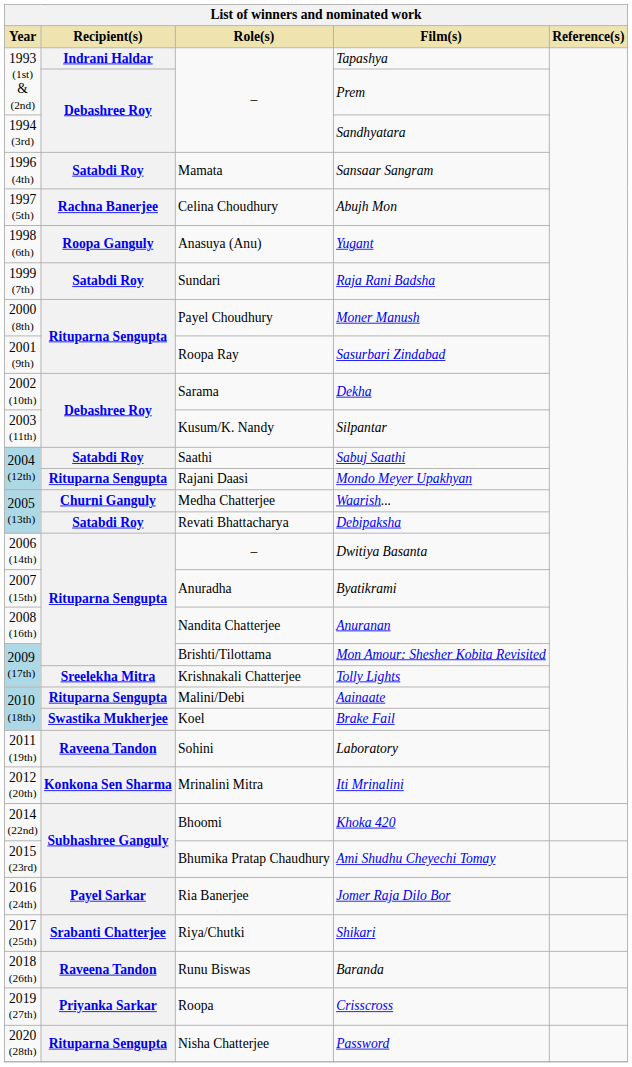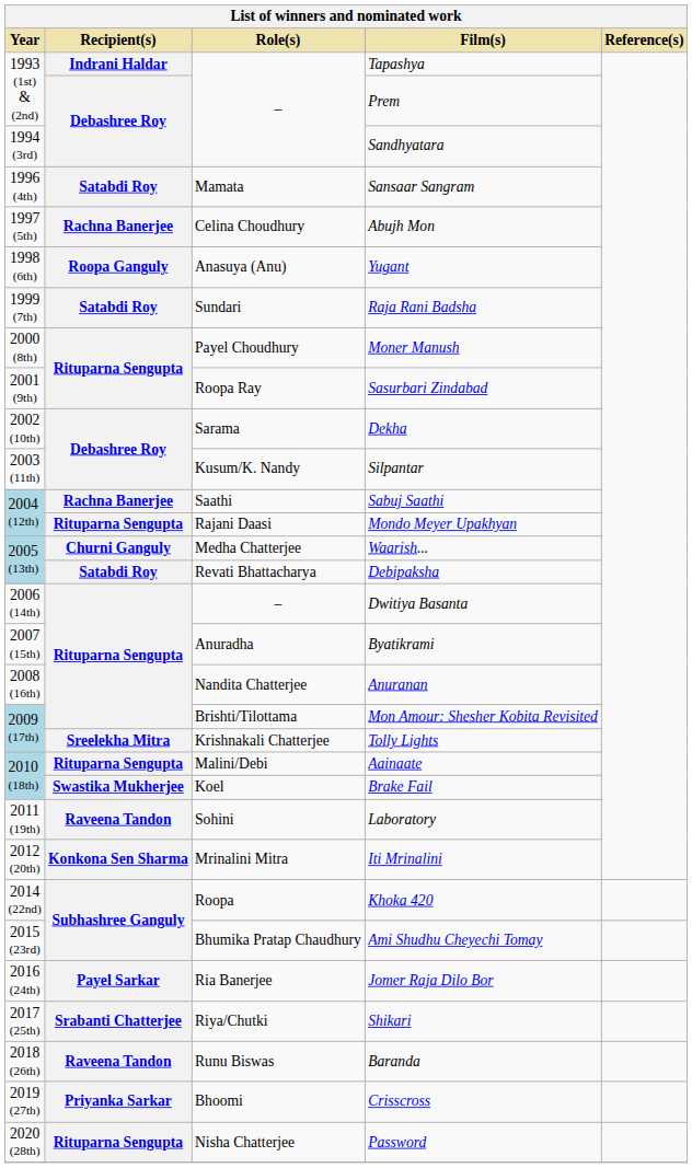 <table class="wikitable sortable plainrowheaders">
 <tr>
 <th colspan="5">List of winners and nominated work</th>
 </tr>
 <tr>
 <th scope="col" style="background:#efe4b0;">Year</th>
 <th scope="col" style="background:#efe4b0;">Recipient(s)</th>
 <th scope="col" style="background:#efe4b0;">Role(s)</th>
 <th scope="col" style="background:#efe4b0;">Film(s)</th>
 <th scope="col" style="background:#efe4b0;">Reference(s)</th>
 </tr>
 <tr>
 <td style="text-align:center" rowspan="2">1993 <br><small>(1st) </small> <br> & <br><small>(2nd)</small></td>
 <th scope="row"><a href='#'>Indrani Haldar</a></th>
 <td style="text-align:center" rowspan="3">–</td>
 <td><em>Tapashya</em></td>
 <td style="text-align:center" rowspan="24"><br></td>
 </tr>
 <tr>
 <th scope="row" rowspan="2"><a href='#'>Debashree Roy</a></th>
 <td><em>Prem</em></td>
 </tr>
 <tr>
 <td style="text-align:center">1994 <br><small>(3rd) </small></td>
 <td><em>Sandhyatara</em></td>
 </tr>
 <tr>
 <td style="text-align:center">1996 <br><small>(4th) </small></td>
 <th scope="row"><a href='#'>Satabdi Roy</a></th>
 <td>Mamata</td>
 <td><em>Sansaar Sangram</em></td>
 </tr>
 <tr>
 <td style="text-align:center">1997 <br><small>(5th) </small></td>
 <th scope="row"><a href='#'>Rachna Banerjee</a></th>
 <td>Celina Choudhury</td>
 <td><em>Abujh Mon</em></td>
 </tr>
 <tr>
 <td style="text-align:center">1998 <br><small>(6th) </small></td>
 <th scope="row"><a href='#'>Roopa Ganguly</a></th>
 <td>Anasuya (Anu)</td>
 <td><em><a href='#'>Yugant</a></em></td>
 </tr>
 <tr>
 <td style="text-align:center">1999 <br><small>(7th) </small></td>
 <th scope="row"><a href='#'>Satabdi Roy</a></th>
 <td>Sundari</td>
 <td><em><a href='#'>Raja Rani Badsha</a></em></td>
 </tr>
 <tr>
 <td style="text-align:center">2000 <br><small>(8th) </small></td>
 <th scope="row" rowspan="2"><a href='#'>Rituparna Sengupta</a></th>
 <td>Payel Choudhury</td>
 <td><em><a href='#'>Moner Manush</a></em></td>
 </tr>
 <tr>
 <td style="text-align:center">2001 <br><small>(9th) </small></td>
 <td>Roopa Ray</td>
 <td><em><a href='#'>Sasurbari Zindabad</a></em></td>
 </tr>
 <tr>
 <td style="text-align:center">2002 <br><small>(10th) </small></td>
 <th scope="row" rowspan="2"><a href='#'>Debashree Roy</a></th>
 <td>Sarama</td>
 <td><em><a href='#'>Dekha</a></em></td>
 </tr>
 <tr>
 <td style="text-align:center">2003 <br><small>(11th) </small></td>
 <td>Kusum/K. Nandy</td>
 <td><em>Silpantar</em></td>
 </tr>
 <tr>
 <td rowspan="2" style="background:#ADD8E6">2004  <br><small>(12th) </small></td>
-<th scope="row"><a href='#'>Satabdi Roy</a></th>
+<th scope="row"><a href='#'>Rachna Banerjee</a></th>
 <td>Saathi</td>
 <td><em><a href='#'>Sabuj Saathi</a></em></td>
 </tr>
 <tr>
 <th scope="row"><a href='#'>Rituparna Sengupta</a></th>
 <td>Rajani Daasi</td>
 <td><em><a href='#'>Mondo Meyer Upakhyan</a></em></td>
 </tr>
 <tr>
 <td rowspan="2" style="background:#ADD8E6">2005  <br><small>(13th) </small></td>
 <th scope="row"><a href='#'>Churni Ganguly</a></th>
 <td>Medha Chatterjee</td>
 <td><em><a href='#'>Waarish</a>...</em></td>
 </tr>
 <tr>
 <th scope="row"><a href='#'>Satabdi Roy</a></th>
 <td>Revati Bhattacharya</td>
 <td><em><a href='#'>Debipaksha</a></em></td>
 </tr>
 <tr>
 <td style="text-align:center">2006 <br><small>(14th) </small></td>
 <th scope="row" rowspan="4"><a href='#'>Rituparna Sengupta</a></th>
 <td style="text-align:center">–</td>
 <td><em>Dwitiya Basanta</em></td>
 </tr>
 <tr>
 <td style="text-align:center">2007 <br><small>(15th) </small></td>
 <td>Anuradha</td>
 <td><em>Byatikrami</em></td>
 </tr>
 <tr>
 <td style="text-align:center">2008 <br><small>(16th) </small></td>
 <td>Nandita Chatterjee</td>
 <td><em><a href='#'>Anuranan</a></em></td>
 </tr>
 <tr>
 <td rowspan="2" style="background:#ADD8E6">2009  <br><small>(17th) </small></td>
 <td>Brishti/Tilottama</td>
 <td><em><a href='#'>Mon Amour: Shesher Kobita Revisited</a></em></td>
 </tr>
 <tr>
 <th scope="row"><a href='#'>Sreelekha Mitra</a></th>
 <td>Krishnakali Chatterjee</td>
 <td><em><a href='#'>Tolly Lights</a></em></td>
 </tr>
 <tr>
 <td rowspan="2" style="background:#ADD8E6">2010  <br><small>(18th) </small></td>
 <th scope="row"><a href='#'>Rituparna Sengupta</a></th>
 <td>Malini/Debi</td>
 <td><em><a href='#'>Aainaate</a></em></td>
 </tr>
 <tr>
 <th scope="row"><a href='#'>Swastika Mukherjee</a></th>
 <td>Koel</td>
 <td><em><a href='#'>Brake Fail</a></em></td>
 </tr>
 <tr>
 <td style="text-align:center">2011 <br><small>(19th) </small></td>
 <th scope="row"><a href='#'>Raveena Tandon</a></th>
 <td>Sohini</td>
 <td><em>Laboratory</em></td>
 </tr>
 <tr>
 <td style="text-align:center">2012 <br><small>(20th) </small></td>
 <th scope="row"><a href='#'>Konkona Sen Sharma</a></th>
 <td>Mrinalini Mitra</td>
 <td><em><a href='#'>Iti Mrinalini</a></em></td>
 </tr>
 <tr>
 <td style="text-align:center">2014 <br><small>(22nd) </small></td>
 <th scope="row" rowspan="2"><a href='#'>Subhashree Ganguly</a></th>
-<td>Bhoomi</td>
+<td>Roopa</td>
 <td><em><a href='#'>Khoka 420</a></em></td>
 <td style="text-align:center"></td>
 </tr>
 <tr>
 <td style="text-align:center">2015 <br><small>(23rd) </small></td>
 <td>Bhumika Pratap Chaudhury</td>
 <td><em><a href='#'>Ami Shudhu Cheyechi Tomay</a></em></td>
 <td style="text-align:center"></td>
 </tr>
 <tr>
 <td style="text-align:center">2016 <br><small>(24th) </small></td>
 <th scope="row"><a href='#'>Payel Sarkar</a></th>
 <td>Ria Banerjee</td>
 <td><em><a href='#'>Jomer Raja Dilo Bor</a></em></td>
 <td style="text-align:center"><br></td>
 </tr>
 <tr>
 <td style="text-align:center">2017 <br><small>(25th) </small></td>
 <th scope="row"><a href='#'>Srabanti Chatterjee</a></th>
 <td>Riya/Chutki</td>
 <td><em><a href='#'>Shikari</a></em></td>
 <td style="text-align:center"></td>
 </tr>
 <tr>
 <td style="text-align:center">2018 <br><small>(26th) </small></td>
 <th scope="row"><a href='#'>Raveena Tandon</a></th>
 <td>Runu Biswas</td>
 <td><em>Baranda</em></td>
 <td style="text-align:center"></td>
 </tr>
 <tr>
 <td style="text-align:center">2019 <br><small>(27th) </small></td>
 <th scope="row"><a href='#'>Priyanka Sarkar</a></th>
-<td>Roopa</td>
+<td>Bhoomi</td>
 <td><em><a href='#'>Crisscross</a></em></td>
 <td style="text-align:center"></td>
 </tr>
 <tr>
 <td style="text-align:center">2020 <br><small>(28th) </small></td>
 <th scope="row"><a href='#'>Rituparna Sengupta</a></th>
 <td>Nisha Chatterjee</td>
 <td><em><a href='#'>Password</a></em></td>
 <td style="text-align:center"></td>
 </tr>
 <tr>
 </tr>
 </table>
